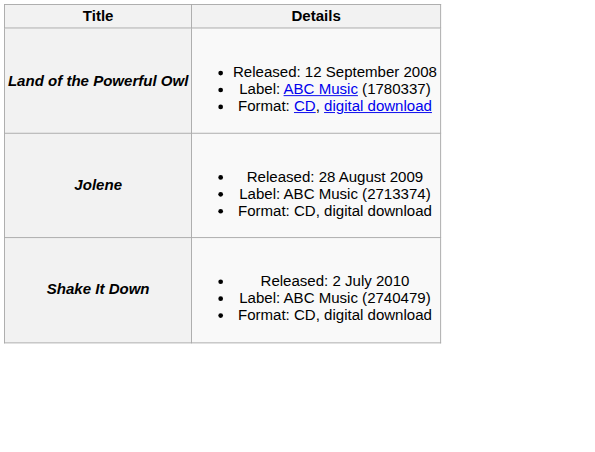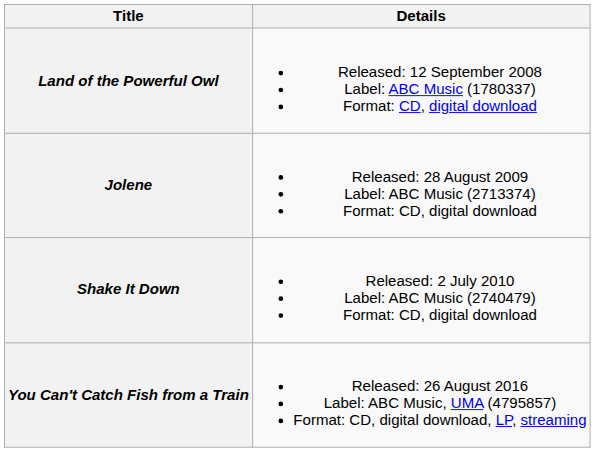 <table class="wikitable plainrowheaders" style="text-align:center;" border="1">
 <tr>
 <th>Title</th>
 <th>Details</th>
 </tr>
 <tr>
 <th scope="row"><em>Land of the Powerful Owl</em></th>
 <td><br><ul><li>Released: 12 September 2008</li><li>Label: <a href='#'>ABC Music</a> (1780337)</li><li>Format: <a href='#'>CD</a>, <a href='#'>digital download</a></li></ul></td>
 </tr>
 <tr>
 <th scope="row"><em>Jolene</em></th>
 <td><br><ul><li>Released: 28 August 2009</li><li>Label: ABC Music (2713374)</li><li>Format: CD, digital download</li></ul></td>
 </tr>
 <tr>
 <th scope="row"><em>Shake It Down</em></th>
 <td><br><ul><li>Released: 2 July 2010</li><li>Label: ABC Music (2740479)</li><li>Format: CD, digital download</li></ul></td>
 </tr>
+<tr>
+<th scope="row"><em>You Can't Catch Fish from a Train</em></th>
+<td><br><ul><li>Released: 26 August 2016</li><li>Label: ABC Music, <a href='#'>UMA</a> (4795857)</li><li>Format: CD, digital download, <a href='#'>LP</a>, <a href='#'>streaming</a></li></ul></td>
+</tr>
 </table>
